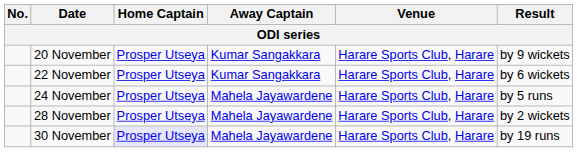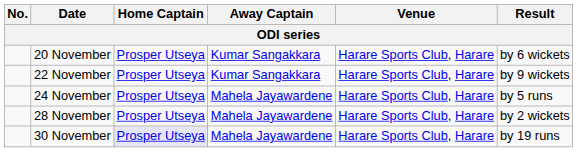 <table class="wikitable">
 <tr>
 <th>No.</th>
 <th>Date</th>
 <th>Home Captain</th>
 <th>Away Captain</th>
 <th>Venue</th>
 <th>Result</th>
 </tr>
 <tr>
 <th colspan="9">ODI series</th>
 </tr>
 <tr>
 <td></td>
 <td>20 November</td>
 <td><a href='#'>Prosper Utseya</a></td>
 <td><a href='#'>Kumar Sangakkara</a></td>
 <td><a href='#'>Harare Sports Club</a>, <a href='#'>Harare</a></td>
-<td> by 9 wickets</td>
+<td> by 6 wickets</td>
 </tr>
 <tr>
 <td></td>
 <td>22 November</td>
 <td><a href='#'>Prosper Utseya</a></td>
 <td><a href='#'>Kumar Sangakkara</a></td>
 <td><a href='#'>Harare Sports Club</a>, <a href='#'>Harare</a></td>
-<td> by 6 wickets</td>
+<td> by 9 wickets</td>
 </tr>
 <tr>
 <td></td>
 <td>24 November</td>
 <td><a href='#'>Prosper Utseya</a></td>
 <td><a href='#'>Mahela Jayawardene</a></td>
 <td><a href='#'>Harare Sports Club</a>, <a href='#'>Harare</a></td>
 <td> by 5 runs</td>
 </tr>
 <tr>
 <td></td>
 <td>28 November</td>
 <td><a href='#'>Prosper Utseya</a></td>
 <td><a href='#'>Mahela Jayawardene</a></td>
 <td><a href='#'>Harare Sports Club</a>, <a href='#'>Harare</a></td>
 <td> by 2 wickets</td>
 </tr>
 <tr>
 <td></td>
 <td>30 November</td>
 <td style="background: lavender;"><a href='#'>Prosper Utseya</a></td>
 <td><a href='#'>Mahela Jayawardene</a></td>
 <td><a href='#'>Harare Sports Club</a>, <a href='#'>Harare</a></td>
 <td> by 19 runs</td>
 </tr>
 </table>
